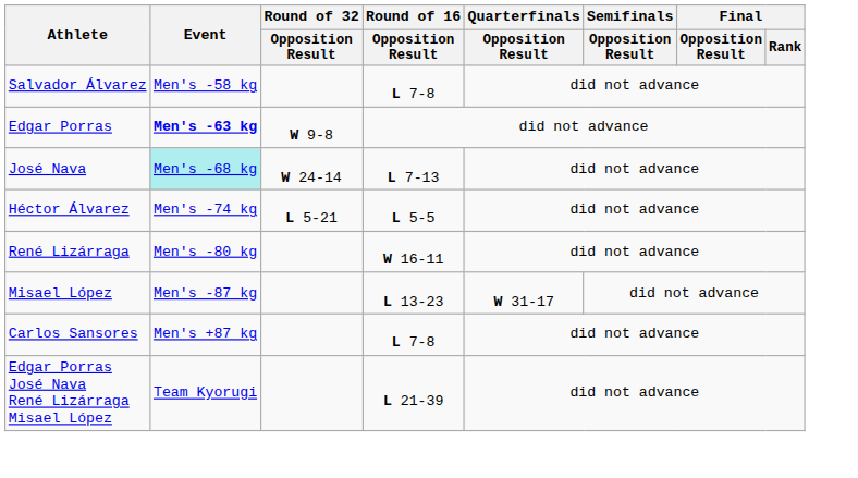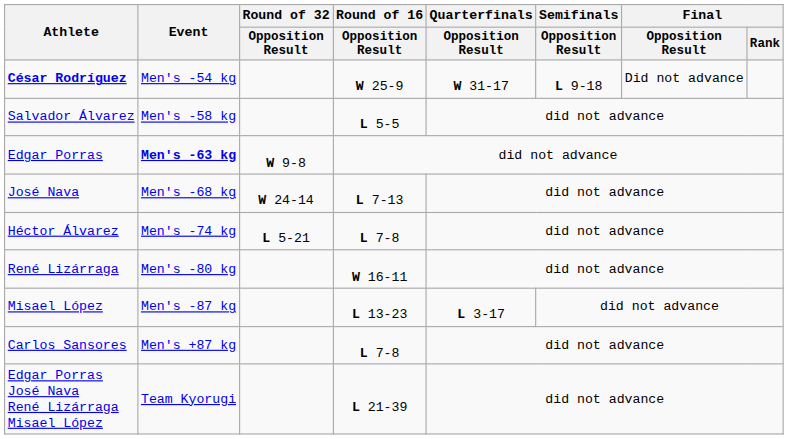 <table class="wikitable" style="font-size:90%">
 <tr>
 <th rowspan=2>Athlete</th>
 <th rowspan=2>Event</th>
 <th>Round of 32</th>
 <th>Round of 16</th>
 <th>Quarterfinals</th>
 <th>Semifinals</th>
 <th colspan=2>Final</th>
 </tr>
 <tr style="font-size:95%">
 <th>Opposition<br>Result</th>
 <th>Opposition<br>Result</th>
 <th>Opposition<br>Result</th>
 <th>Opposition<br>Result</th>
 <th>Opposition<br>Result</th>
 <th>Rank</th>
 </tr>
 <tr align=center>
+<td align=left><strong><a href='#'>César Rodríguez</a></strong></td>
+<td align=left><a href='#'>Men's -54 kg</a></td>
+<td></td>
+<td><br><strong>W</strong> 25-9</td>
+<td><br><strong>W</strong> 31-17</td>
+<td><br><strong>L</strong> 9-18</td>
+<td>Did not advance</td>
+<td></td>
+</tr>
+<tr align=center>
 <td align=left><a href='#'>Salvador Álvarez</a></td>
 <td align=left><a href='#'>Men's -58 kg</a></td>
 <td></td>
-<td><br><strong>L</strong> 7-8</td>
+<td><br><strong>L</strong> 5-5</td>
 <td colspan=4>did not advance</td>
 </tr>
 <tr align=center>
 <td align=left><a href='#'>Edgar Porras</a></td>
 <td align=left><strong><a href='#'>Men's -63 kg</a></strong></td>
 <td><br><strong>W</strong> 9-8</td>
 <td colspan=5>did not advance</td>
 </tr>
 <tr align=center>
 <td align=left><a href='#'>José Nava</a></td>
-<td align=left style="background: paleturquoise;"><a href='#'>Men's -68 kg</a></td>
+<td align=left><a href='#'>Men's -68 kg</a></td>
 <td><br><strong>W</strong> 24-14</td>
 <td><br><strong>L</strong> 7-13</td>
 <td colspan=4>did not advance</td>
 </tr>
 <tr align=center>
 <td align=left><a href='#'>Héctor Álvarez</a></td>
 <td align=left><a href='#'>Men's -74 kg</a></td>
 <td><br><strong>L</strong> 5-21</td>
-<td><br><strong>L</strong> 5-5</td>
+<td><br><strong>L</strong> 7-8</td>
 <td colspan=4>did not advance</td>
 </tr>
 <tr align=center>
 <td align=left><a href='#'>René Lizárraga</a></td>
 <td align=left><a href='#'>Men's -80 kg</a></td>
 <td></td>
 <td><br><strong>W</strong> 16-11</td>
 <td colspan=4>did not advance</td>
 </tr>
 <tr align=center>
 <td align=left><a href='#'>Misael López</a></td>
 <td align=left><a href='#'>Men's -87 kg</a></td>
 <td></td>
 <td><br><strong>L</strong> 13-23</td>
-<td><br><strong>W</strong> 31-17</td>
+<td><br><strong>L</strong> 3-17</td>
 <td colspan=3>did not advance</td>
 </tr>
 <tr align=center>
 <td align=left><a href='#'>Carlos Sansores</a></td>
 <td align=left><a href='#'>Men's +87 kg</a></td>
 <td></td>
 <td><br><strong>L</strong> 7-8</td>
 <td colspan=4>did not advance</td>
 </tr>
 <tr align=center>
 <td align=left><a href='#'>Edgar Porras</a><br><a href='#'>José Nava</a><br><a href='#'>René Lizárraga</a><br><a href='#'>Misael López</a></td>
 <td align=left><a href='#'>Team Kyorugi</a></td>
 <td></td>
 <td><br><strong>L</strong> 21-39</td>
 <td colspan=4>did not advance</td>
 </tr>
 </table>
